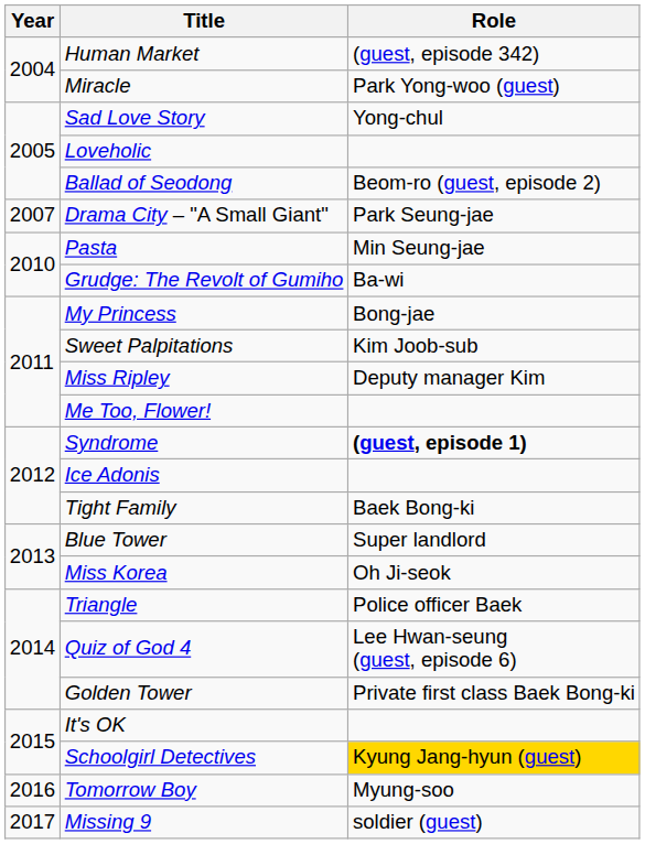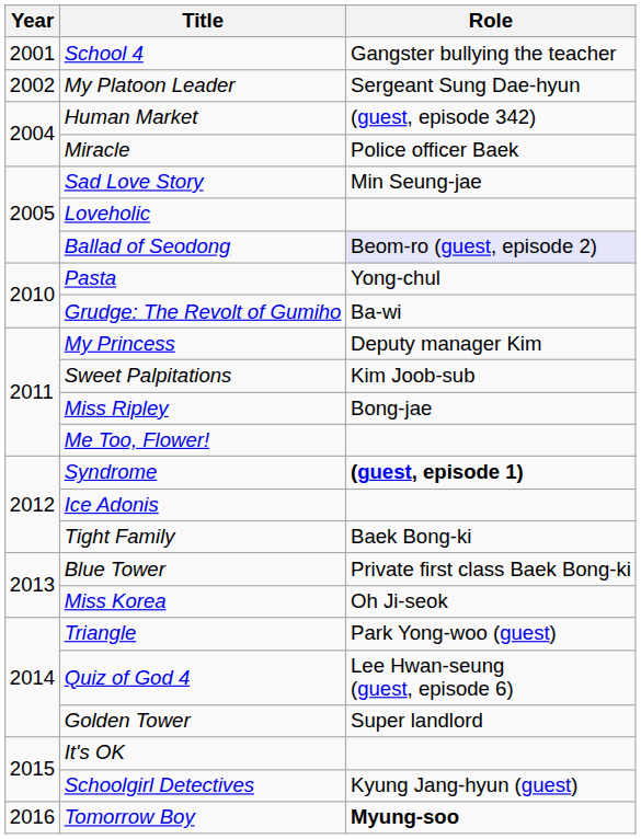 <table class="wikitable sortable">
 <tr>
 <th>Year</th>
 <th>Title</th>
 <th>Role</th>
+</tr>
+<tr>
+<td>2001</td>
+<td><em><a href='#'>School 4</a></em></td>
+<td>Gangster bullying the teacher</td>
+</tr>
+<tr>
+<td>2002</td>
+<td><em>My Platoon Leader</em></td>
+<td>Sergeant Sung Dae-hyun</td>
 </tr>
 <tr>
 <td rowspan=2>2004</td>
 <td><em>Human Market</em></td>
 <td>(<a href='#'>guest</a>, episode 342)</td>
 </tr>
 <tr>
 <td><em>Miracle</em></td>
-<td>Park Yong-woo (<a href='#'>guest</a>)</td>
+<td>Police officer Baek</td>
 </tr>
 <tr>
 <td rowspan=3>2005</td>
 <td><em><a href='#'>Sad Love Story</a></em></td>
-<td>Yong-chul</td>
+<td>Min Seung-jae</td>
 </tr>
 <tr>
 <td><em><a href='#'>Loveholic</a></em></td>
 <td></td>
 </tr>
 <tr>
 <td><em><a href='#'>Ballad of Seodong</a></em></td>
-<td>Beom-ro (<a href='#'>guest</a>, episode 2)</td>
-</tr>
-<tr>
-<td>2007</td>
-<td><em><a href='#'>Drama City</a></em> – "A Small Giant"</td>
-<td>Park Seung-jae</td>
+<td style="background: lavender;">Beom-ro (<a href='#'>guest</a>, episode 2)</td>
 </tr>
 <tr>
 <td rowspan=2>2010</td>
 <td><em><a href='#'>Pasta</a></em></td>
-<td>Min Seung-jae</td>
+<td>Yong-chul</td>
 </tr>
 <tr>
 <td><em><a href='#'>Grudge: The Revolt of Gumiho</a></em></td>
 <td>Ba-wi</td>
 </tr>
 <tr>
 <td rowspan=4>2011</td>
 <td><em><a href='#'>My Princess</a></em></td>
-<td>Bong-jae</td>
+<td>Deputy manager Kim</td>
 </tr>
 <tr>
 <td><em>Sweet Palpitations</em> </td>
 <td>Kim Joob-sub</td>
 </tr>
 <tr>
 <td><em><a href='#'>Miss Ripley</a></em></td>
-<td>Deputy manager Kim</td>
+<td>Bong-jae</td>
 </tr>
 <tr>
 <td><em><a href='#'>Me Too, Flower!</a></em></td>
 <td></td>
 </tr>
 <tr>
 <td rowspan=3>2012</td>
 <td><em><a href='#'>Syndrome</a></em></td>
 <td><strong>(<a href='#'>guest</a>, episode 1)</strong></td>
 </tr>
 <tr>
 <td><em><a href='#'>Ice Adonis</a></em></td>
 <td></td>
 </tr>
 <tr>
 <td><em>Tight Family</em></td>
 <td>Baek Bong-ki</td>
 </tr>
 <tr>
 <td rowspan=2>2013</td>
 <td><em>Blue Tower</em></td>
-<td>Super landlord</td>
+<td>Private first class Baek Bong-ki</td>
 </tr>
 <tr>
 <td><em><a href='#'>Miss Korea</a></em></td>
 <td>Oh Ji-seok</td>
 </tr>
 <tr>
 <td rowspan=3>2014</td>
 <td><em><a href='#'>Triangle</a></em></td>
-<td>Police officer Baek</td>
+<td>Park Yong-woo (<a href='#'>guest</a>)</td>
 </tr>
 <tr>
 <td><em><a href='#'>Quiz of God 4</a></em></td>
 <td>Lee Hwan-seung <br> (<a href='#'>guest</a>, episode 6)</td>
 </tr>
 <tr>
 <td><em>Golden Tower</em></td>
-<td>Private first class Baek Bong-ki</td>
+<td>Super landlord</td>
 </tr>
 <tr>
 <td rowspan=2>2015</td>
 <td><em>It's OK</em></td>
 <td></td>
 </tr>
 <tr>
 <td><em><a href='#'>Schoolgirl Detectives</a></em></td>
-<td style="background: gold;">Kyung Jang-hyun (<a href='#'>guest</a>)</td>
+<td>Kyung Jang-hyun (<a href='#'>guest</a>)</td>
 </tr>
 <tr>
 <td>2016</td>
 <td><em><a href='#'>Tomorrow Boy</a></em></td>
-<td>Myung-soo</td>
-</tr>
-<tr>
-<td>2017</td>
-<td><em><a href='#'>Missing 9</a></em></td>
-<td>soldier (<a href='#'>guest</a>)</td>
+<td><strong>Myung-soo</strong></td>
 </tr>
 </table>
